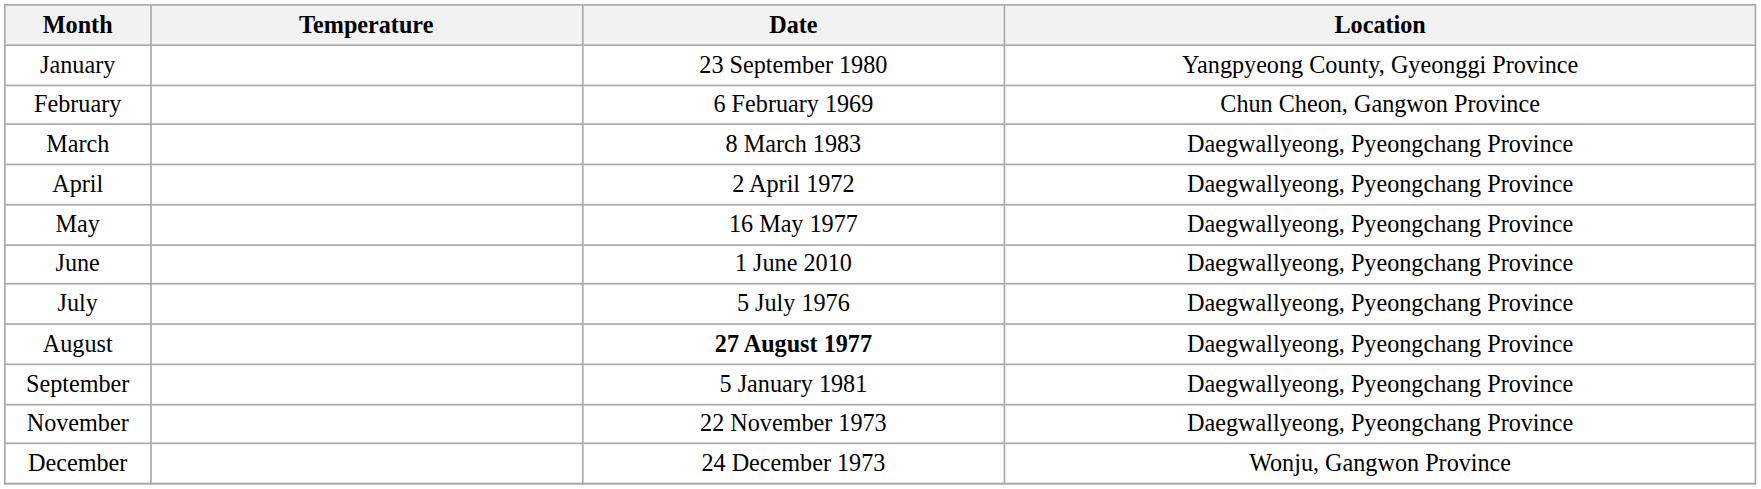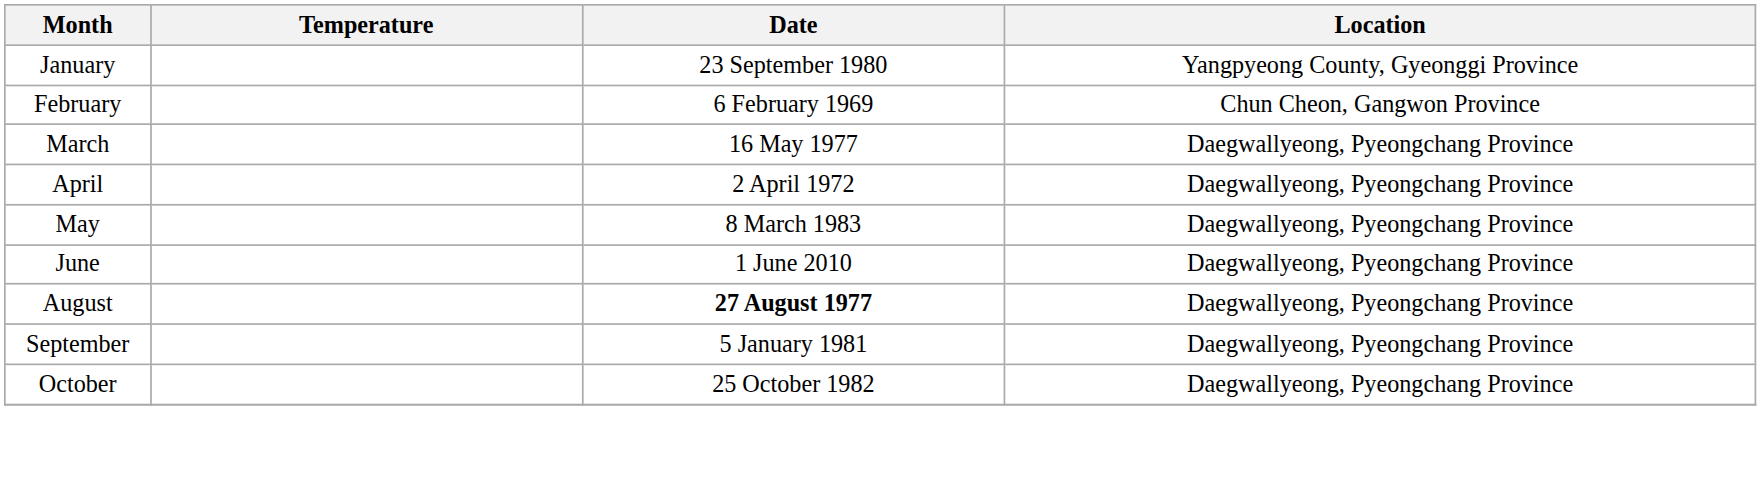 <table class="wikitable" style="font-size:90%; text-align:center; background: #FFFFFF">
 <tr>
 <th width=80 style=background: #FF0000>Month</th>
 <th width=250 style=background: #FF0000>Temperature</th>
 <th width=245 style=background: #FF0000>Date</th>
 <th width=440 style=background: #FF0000>Location</th>
 </tr>
 <tr>
 <td>January</td>
 <td></td>
 <td>23 September 1980</td>
 <td>Yangpyeong County, Gyeonggi Province</td>
 </tr>
 <tr>
 <td>February</td>
 <td></td>
 <td>6 February 1969</td>
 <td>Chun Cheon, Gangwon Province</td>
 </tr>
 <tr>
 <td>March</td>
 <td></td>
-<td>8 March 1983</td>
+<td>16 May 1977</td>
 <td>Daegwallyeong, Pyeongchang Province</td>
 </tr>
 <tr>
 <td>April</td>
 <td></td>
 <td>2 April 1972</td>
 <td>Daegwallyeong, Pyeongchang Province</td>
 </tr>
 <tr>
 <td>May</td>
 <td></td>
-<td>16 May 1977</td>
+<td>8 March 1983</td>
 <td>Daegwallyeong, Pyeongchang Province</td>
 </tr>
 <tr>
 <td>June</td>
 <td></td>
 <td>1 June 2010</td>
-<td>Daegwallyeong, Pyeongchang Province</td>
-</tr>
-<tr>
-<td>July</td>
-<td></td>
-<td>5 July 1976</td>
 <td>Daegwallyeong, Pyeongchang Province</td>
 </tr>
 <tr>
 <td>August</td>
 <td></td>
 <td><strong>27 August 1977</strong></td>
 <td>Daegwallyeong, Pyeongchang Province</td>
 </tr>
 <tr>
 <td>September</td>
 <td></td>
 <td>5 January 1981</td>
 <td>Daegwallyeong, Pyeongchang Province</td>
 </tr>
 <tr>
-<td>November</td>
+<td>October</td>
 <td></td>
-<td>22 November 1973</td>
+<td>25 October 1982</td>
 <td>Daegwallyeong, Pyeongchang Province</td>
-</tr>
-<tr>
-<td>December</td>
-<td></td>
-<td>24 December 1973</td>
-<td>Wonju, Gangwon Province</td>
 </tr>
 <tr>
 </tr>
 </table>
